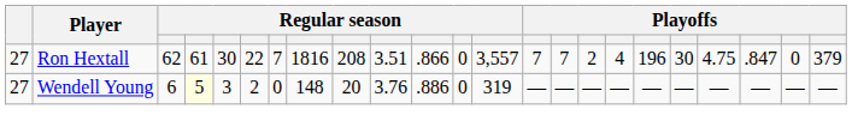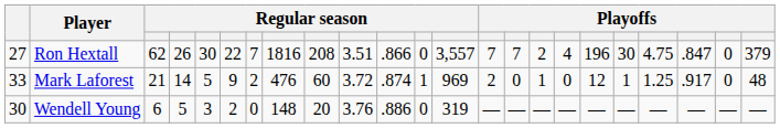 <table class="wikitable plainrowheaders" style="text-align:center;">
 <tr>
 <th scope="col" rowspan="2"></th>
 <th scope="col" rowspan="2">Player</th>
 <th scope=colgroup colspan=11>Regular season</th>
 <th scope=colgroup colspan=10>Playoffs</th>
 </tr>
 <tr>
 <th scope="col"></th>
 <th scope="col"></th>
 <th scope="col"></th>
 <th scope="col"></th>
 <th scope="col"></th>
 <th scope="col"></th>
 <th scope="col"></th>
 <th scope="col"></th>
 <th scope="col"></th>
 <th scope="col"></th>
 <th scope="col"></th>
 <th scope="col"></th>
 <th scope="col"></th>
 <th scope="col"></th>
 <th scope="col"></th>
 <th scope="col"></th>
 <th scope="col"></th>
 <th scope="col"></th>
 <th scope="col"></th>
 <th scope="col"></th>
 <th scope="col"></th>
 </tr>
 <tr>
 <td scope="row">27</td>
 <td align="left"><a href='#'>Ron Hextall</a></td>
 <td>62</td>
-<td>61</td>
+<td>26</td>
 <td>30</td>
 <td>22</td>
 <td>7</td>
 <td>1816</td>
 <td>208</td>
 <td>3.51</td>
 <td>.866</td>
 <td>0</td>
 <td>3,557</td>
 <td>7</td>
 <td>7</td>
 <td>2</td>
 <td>4</td>
 <td>196</td>
 <td>30</td>
 <td>4.75</td>
 <td>.847</td>
 <td>0</td>
 <td>379</td>
 </tr>
 <tr>
-<td scope="row">27</td>
+<td scope="row">33</td>
+<td align="left"><a href='#'>Mark Laforest</a></td>
+<td>21</td>
+<td>14</td>
+<td>5</td>
+<td>9</td>
+<td>2</td>
+<td>476</td>
+<td>60</td>
+<td>3.72</td>
+<td>.874</td>
+<td>1</td>
+<td>969</td>
+<td>2</td>
+<td>0</td>
+<td>1</td>
+<td>0</td>
+<td>12</td>
+<td>1</td>
+<td>1.25</td>
+<td>.917</td>
+<td>0</td>
+<td>48</td>
+</tr>
+<tr>
+<td scope="row">30</td>
 <td align="left"><a href='#'>Wendell Young</a></td>
 <td>6</td>
-<td style="background: lightyellow;">5</td>
+<td>5</td>
 <td>3</td>
 <td>2</td>
 <td>0</td>
 <td>148</td>
 <td>20</td>
 <td>3.76</td>
 <td>.886</td>
 <td>0</td>
 <td>319</td>
 <td>—</td>
 <td>—</td>
 <td>—</td>
 <td>—</td>
 <td>—</td>
 <td>—</td>
 <td>—</td>
 <td>—</td>
 <td>—</td>
 <td>—</td>
 </tr>
 </table>
